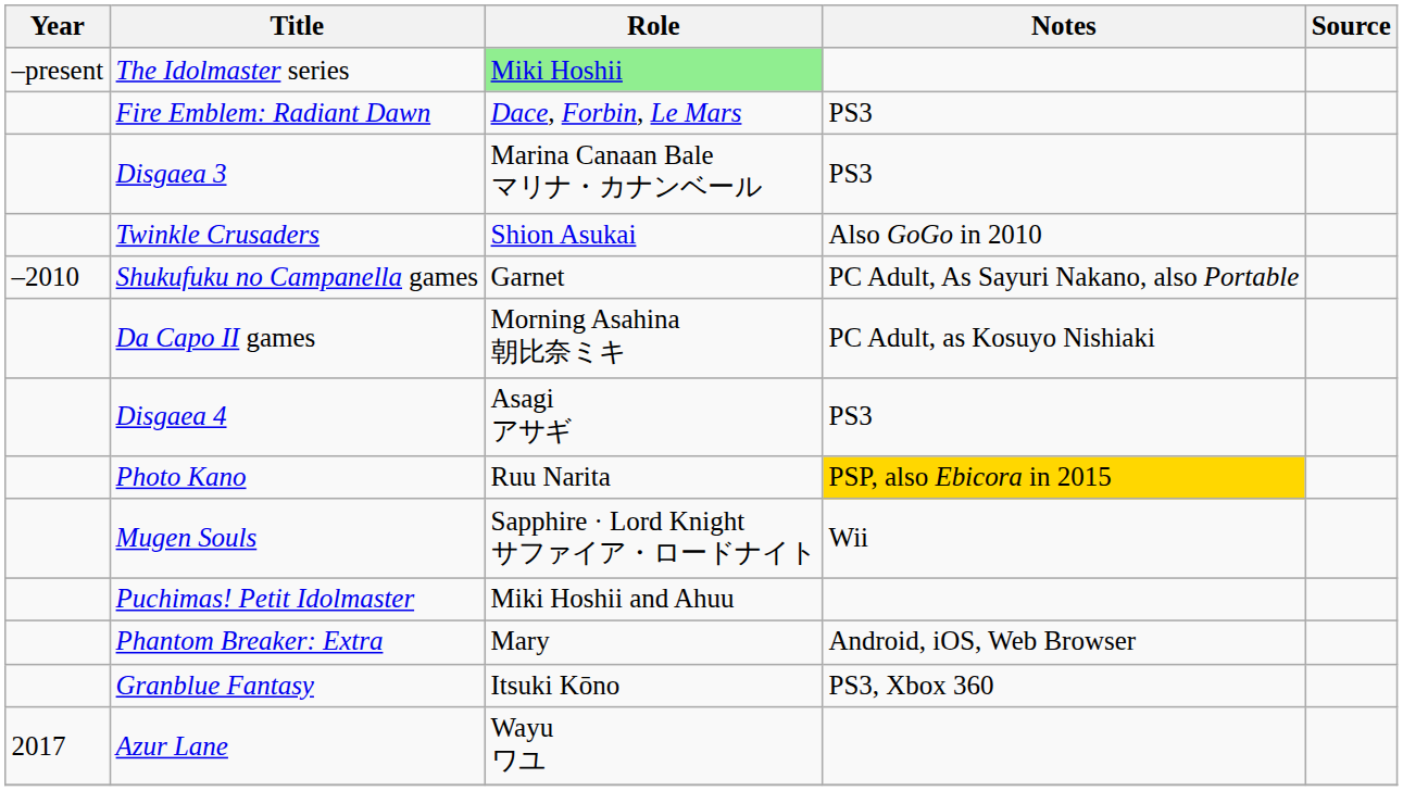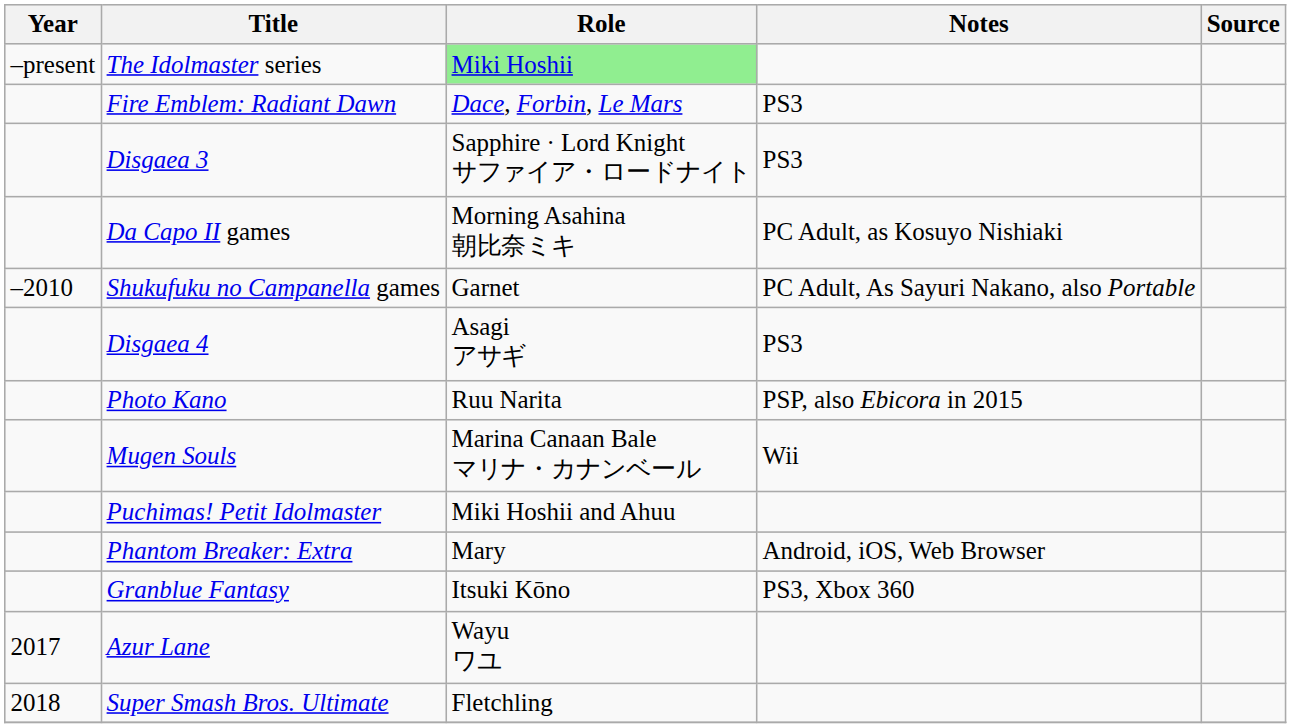 <table class="wikitable sortable plainrowheaders">
 <tr>
 <th>Year</th>
 <th>Title</th>
 <th>Role</th>
 <th class="unsortable">Notes</th>
 <th class="unsortable">Source</th>
 </tr>
 <tr>
 <td>–present</td>
 <td><em><a href='#'>The Idolmaster</a></em> series</td>
 <td style="background: lightgreen;"><a href='#'>Miki Hoshii</a></td>
 <td></td>
 <td></td>
 </tr>
 <tr>
 <td></td>
 <td><em><a href='#'>Fire Emblem: Radiant Dawn</a></em></td>
 <td><a href='#'><em>Dace</em></a>, <a href='#'><em>Forbin</em></a>, <a href='#'><em>Le Mars</em></a></td>
 <td>PS3</td>
 <td></td>
 </tr>
 <tr>
 <td></td>
 <td><em><a href='#'>Disgaea 3</a></em></td>
-<td>Marina Canaan Bale<br>マリナ・カナンベール</td>
+<td>Sapphire · Lord Knight<br>サファイア・ロードナイト</td>
 <td>PS3</td>
 <td></td>
 </tr>
 <tr>
 <td></td>
-<td><em><a href='#'>Twinkle Crusaders</a></em></td>
-<td><a href='#'>Shion Asukai</a></td>
-<td>Also <em>GoGo</em> in 2010</td>
+<td><em><a href='#'>Da Capo II</a></em> games</td>
+<td>Morning Asahina<br>朝比奈ミキ</td>
+<td>PC Adult, as Kosuyo Nishiaki</td>
 <td></td>
 </tr>
 <tr>
 <td>–2010</td>
 <td><em><a href='#'>Shukufuku no Campanella</a></em> games</td>
 <td>Garnet</td>
 <td>PC Adult, As Sayuri Nakano, also <em>Portable</em></td>
-<td></td>
-</tr>
-<tr>
-<td></td>
-<td><em><a href='#'>Da Capo II</a></em> games</td>
-<td>Morning Asahina<br>朝比奈ミキ</td>
-<td>PC Adult, as Kosuyo Nishiaki</td>
 <td></td>
 </tr>
 <tr>
 <td></td>
 <td><em><a href='#'>Disgaea 4</a></em></td>
 <td>Asagi<br>アサギ</td>
 <td>PS3</td>
 <td></td>
 </tr>
 <tr>
 <td></td>
 <td><em><a href='#'>Photo Kano</a></em></td>
 <td>Ruu Narita</td>
-<td style="background: gold;">PSP, also <em>Ebicora</em> in 2015</td>
+<td>PSP, also <em>Ebicora</em> in 2015</td>
 <td></td>
 </tr>
 <tr>
 <td></td>
 <td><em><a href='#'>Mugen Souls</a></em></td>
-<td>Sapphire · Lord Knight<br>サファイア・ロードナイト</td>
+<td>Marina Canaan Bale<br>マリナ・カナンベール</td>
 <td>Wii</td>
 <td></td>
 </tr>
 <tr>
 <td></td>
 <td><em><a href='#'>Puchimas! Petit Idolmaster</a></em></td>
 <td>Miki Hoshii and Ahuu</td>
 <td></td>
 <td></td>
 </tr>
 <tr>
 <td></td>
 <td><em><a href='#'>Phantom Breaker: Extra</a></em></td>
 <td>Mary</td>
 <td>Android, iOS, Web Browser</td>
 <td></td>
 </tr>
 <tr>
 <td></td>
 <td><em><a href='#'>Granblue Fantasy</a></em></td>
 <td>Itsuki Kōno</td>
 <td>PS3, Xbox 360</td>
 <td></td>
 </tr>
 <tr>
 <td>2017</td>
 <td><em><a href='#'>Azur Lane</a></em></td>
 <td>Wayu<br>ワユ</td>
 <td></td>
 <td></td>
 </tr>
 <tr>
+<td>2018</td>
+<td><em><a href='#'>Super Smash Bros. Ultimate</a></em></td>
+<td>Fletchling</td>
+<td></td>
+<td></td>
+</tr>
+<tr>
 </tr>
 </table>
